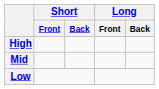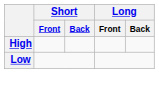 <table class="wikitable">
 <tr>
 <th rowspan=2> </th>
 <th colspan=2> <a href='#'>Short</a> </th>
 <th colspan=2> <a href='#'>Long</a> </th>
 </tr>
 <tr>
 <th><small> <a href='#'>Front</a> </small></th>
 <th><small> <a href='#'>Back</a> </small></th>
 <th><small> Front </small></th>
 <th><small> Back </small></th>
 </tr>
 <tr>
 <th> <strong><a href='#'>High</a></strong></th>
 <td align="center"></td>
 <td align=center></td>
 <td align=center></td>
 <td align=center></td>
 </tr>
 <tr>
-<th> <strong><a href='#'>Mid</a></strong> </th>
-<td align="center"></td>
-<td align=center></td>
-<td align=center></td>
-<td align=center></td>
-</tr>
-<tr>
 <th> <strong><a href='#'>Low</a></strong></th>
 <td colspan="2" align="center"></td>
 <td colspan=2 align=center></td>
 </tr>
 </table>
